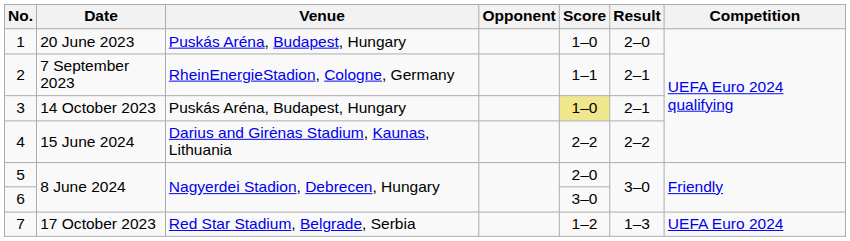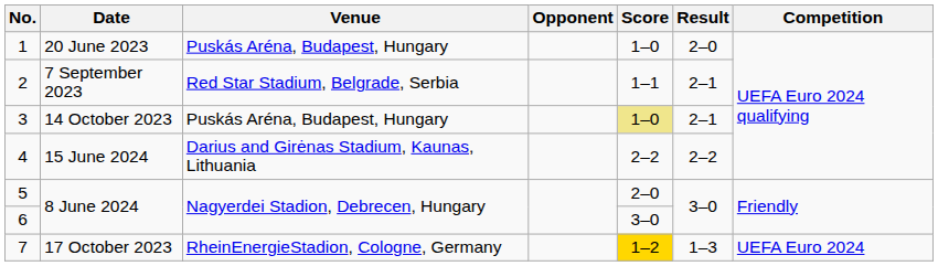 <table class="wikitable sortable">
 <tr>
 <th scope="col">No.</th>
 <th scope="col">Date</th>
 <th scope="col">Venue</th>
 <th scope="col">Opponent</th>
 <th scope="col">Score</th>
 <th scope="col">Result</th>
 <th scope="col">Competition</th>
 </tr>
 <tr>
 <td align="center">1</td>
 <td>20 June 2023</td>
 <td><a href='#'>Puskás Aréna</a>, <a href='#'>Budapest</a>, Hungary</td>
 <td></td>
 <td align="center">1–0</td>
 <td align="center">2–0</td>
 <td rowspan=4><a href='#'>UEFA Euro 2024 qualifying</a></td>
 </tr>
 <tr>
 <td align="center">2</td>
 <td>7 September 2023</td>
-<td><a href='#'>RheinEnergieStadion</a>, <a href='#'>Cologne</a>, Germany</td>
+<td><a href='#'>Red Star Stadium</a>, <a href='#'>Belgrade</a>, Serbia</td>
 <td></td>
 <td align="center">1–1</td>
 <td align="center">2–1</td>
 </tr>
 <tr>
 <td align="center">3</td>
 <td>14 October 2023</td>
 <td>Puskás Aréna, Budapest, Hungary</td>
 <td></td>
 <td align="center" style="background: khaki;">1–0</td>
 <td align="center">2–1</td>
 </tr>
 <tr>
 <td align="center">4</td>
 <td>15 June 2024</td>
 <td><a href='#'>Darius and Girėnas Stadium</a>, <a href='#'>Kaunas</a>, Lithuania</td>
 <td></td>
 <td align="center">2–2</td>
 <td align="center">2–2</td>
 </tr>
 <tr>
 <td align="center">5</td>
 <td rowspan=2>8 June 2024</td>
 <td rowspan=2><a href='#'>Nagyerdei Stadion</a>, <a href='#'>Debrecen</a>, Hungary</td>
 <td rowspan=2></td>
 <td align="center">2–0</td>
 <td rowspan=2 align="center">3–0</td>
 <td rowspan=2><a href='#'>Friendly</a></td>
 </tr>
 <tr>
 <td align="center">6</td>
 <td align="center">3–0</td>
 </tr>
 <tr>
 <td align="center">7</td>
 <td>17 October 2023</td>
-<td><a href='#'>Red Star Stadium</a>, <a href='#'>Belgrade</a>, Serbia</td>
+<td><a href='#'>RheinEnergieStadion</a>, <a href='#'>Cologne</a>, Germany</td>
 <td></td>
-<td align=center>1–2</td>
+<td align=center style="background: gold;">1–2</td>
 <td align=center>1–3</td>
 <td><a href='#'>UEFA Euro 2024</a></td>
 </tr>
 </table>
